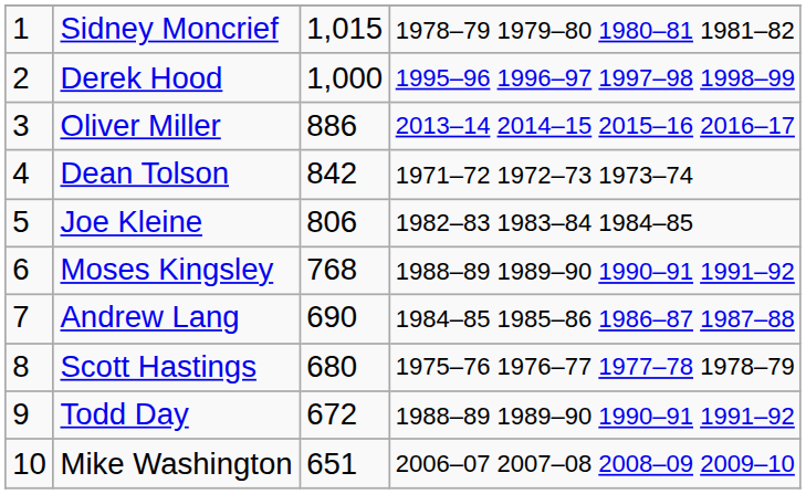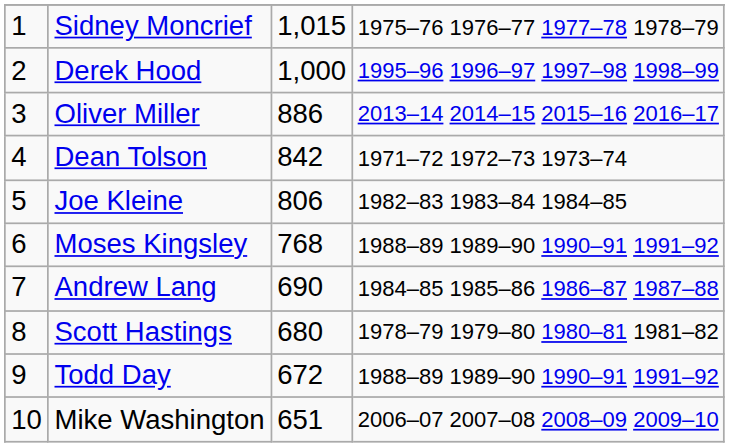 <table class="wikitable">
 <tr>
 </tr>
 <tr>
 <td>1</td>
 <td><a href='#'>Sidney Moncrief</a></td>
 <td>1,015</td>
-<td style="font-size:80%;">1978–79 1979–80 <a href='#'>1980–81</a> 1981–82</td>
+<td style="font-size:80%;">1975–76 1976–77 <a href='#'>1977–78</a> 1978–79</td>
 </tr>
 <tr>
 <td>2</td>
 <td><a href='#'>Derek Hood</a></td>
 <td>1,000</td>
 <td style="font-size:80%;"><a href='#'>1995–96</a> <a href='#'>1996–97</a> <a href='#'>1997–98</a> <a href='#'>1998–99</a></td>
 </tr>
 <tr>
 <td>3</td>
 <td><a href='#'>Oliver Miller</a></td>
 <td>886</td>
 <td style="font-size:80%;"><a href='#'>2013–14</a> <a href='#'>2014–15</a> <a href='#'>2015–16</a> <a href='#'>2016–17</a></td>
 </tr>
 <tr>
 <td>4</td>
 <td><a href='#'>Dean Tolson</a></td>
 <td>842</td>
 <td style="font-size:80%;">1971–72 1972–73 1973–74</td>
 </tr>
 <tr>
 <td>5</td>
 <td><a href='#'>Joe Kleine</a></td>
 <td>806</td>
 <td style="font-size:80%;">1982–83 1983–84 1984–85</td>
 </tr>
 <tr>
 <td>6</td>
 <td><a href='#'>Moses Kingsley</a></td>
 <td>768</td>
 <td style="font-size:80%;">1988–89 1989–90 <a href='#'>1990–91</a> <a href='#'>1991–92</a></td>
 </tr>
 <tr>
 <td>7</td>
 <td><a href='#'>Andrew Lang</a></td>
 <td>690</td>
 <td style="font-size:80%;">1984–85 1985–86 <a href='#'>1986–87</a> <a href='#'>1987–88</a></td>
 </tr>
 <tr>
 <td>8</td>
 <td><a href='#'>Scott Hastings</a></td>
 <td>680</td>
-<td style="font-size:80%;">1975–76 1976–77 <a href='#'>1977–78</a> 1978–79</td>
+<td style="font-size:80%;">1978–79 1979–80 <a href='#'>1980–81</a> 1981–82</td>
 </tr>
 <tr>
 <td>9</td>
 <td><a href='#'>Todd Day</a></td>
 <td>672</td>
 <td style="font-size:80%;">1988–89 1989–90 <a href='#'>1990–91</a> <a href='#'>1991–92</a></td>
 </tr>
 <tr>
 <td>10</td>
 <td>Mike Washington</td>
 <td>651</td>
 <td style="font-size:80%;">2006–07 2007–08 <a href='#'>2008–09</a> <a href='#'>2009–10</a></td>
 </tr>
 </table>
